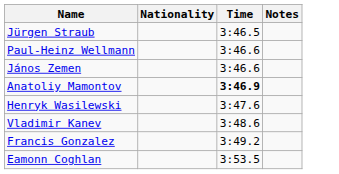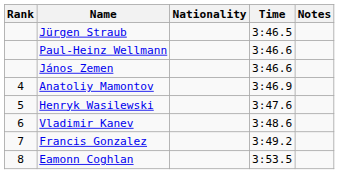 <table class="wikitable sortable" style="text-align:center">
 <tr>
+<th>Rank</th>
 <th>Name</th>
 <th>Nationality</th>
 <th>Time</th>
 <th>Notes</th>
 </tr>
 <tr>
+<td></td>
 <td align="left"><a href='#'>Jürgen Straub</a></td>
 <td align=left></td>
 <td>3:46.5</td>
 <td></td>
 </tr>
 <tr>
+<td></td>
 <td align="left"><a href='#'>Paul-Heinz Wellmann</a></td>
 <td align=left></td>
 <td>3:46.6</td>
 <td></td>
 </tr>
 <tr>
+<td></td>
 <td align="left"><a href='#'>János Zemen</a></td>
 <td align=left></td>
 <td>3:46.6</td>
 <td></td>
 </tr>
 <tr>
+<td>4</td>
 <td align="left"><a href='#'>Anatoliy Mamontov</a></td>
 <td align=left></td>
-<td><strong>3:46.9</strong></td>
+<td>3:46.9</td>
 <td></td>
 </tr>
 <tr>
+<td>5</td>
 <td align="left"><a href='#'>Henryk Wasilewski</a></td>
 <td align=left></td>
 <td>3:47.6</td>
 <td></td>
 </tr>
 <tr>
+<td>6</td>
 <td align="left"><a href='#'>Vladimir Kanev</a></td>
 <td align=left></td>
 <td>3:48.6</td>
 <td></td>
 </tr>
 <tr>
+<td>7</td>
 <td align="left"><a href='#'>Francis Gonzalez</a></td>
 <td align=left></td>
 <td>3:49.2</td>
 <td></td>
 </tr>
 <tr>
+<td>8</td>
 <td align="left"><a href='#'>Eamonn Coghlan</a></td>
 <td align=left></td>
 <td>3:53.5</td>
 <td></td>
 </tr>
 </table>
